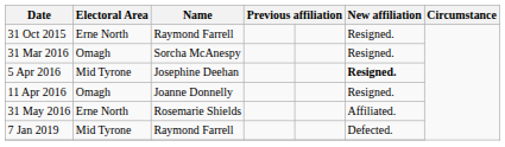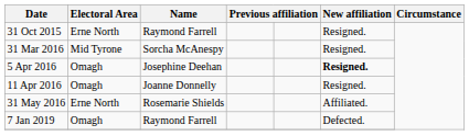 <table class="wikitable" style="font-size: 95%;">
 <tr>
 <th>Date</th>
 <th>Electoral Area</th>
 <th>Name</th>
 <th colspan=2>Previous affiliation</th>
 <th colspan=2>New affiliation</th>
 <th>Circumstance</th>
 </tr>
 <tr>
 <td>31 Oct 2015</td>
 <td>Erne North</td>
 <td>Raymond Farrell</td>
 <td></td>
 <td></td>
 <td>Resigned.</td>
 </tr>
 <tr>
 <td>31 Mar 2016</td>
-<td>Omagh</td>
+<td>Mid Tyrone</td>
 <td>Sorcha McAnespy</td>
 <td></td>
 <td></td>
 <td>Resigned.</td>
 </tr>
 <tr>
 <td>5 Apr 2016</td>
-<td>Mid Tyrone</td>
+<td>Omagh</td>
 <td>Josephine Deehan</td>
 <td></td>
 <td></td>
 <td><strong>Resigned.</strong></td>
 </tr>
 <tr>
 <td>11 Apr 2016</td>
 <td>Omagh</td>
 <td>Joanne Donnelly</td>
 <td></td>
 <td></td>
 <td>Resigned.</td>
 </tr>
 <tr>
 <td>31 May 2016</td>
 <td>Erne North</td>
 <td>Rosemarie Shields</td>
 <td></td>
 <td></td>
 <td>Affiliated.</td>
 </tr>
 <tr>
 <td>7 Jan 2019</td>
-<td>Mid Tyrone</td>
+<td>Omagh</td>
 <td>Raymond Farrell</td>
 <td></td>
 <td></td>
 <td>Defected.</td>
 </tr>
 <tr>
 </tr>
 </table>
